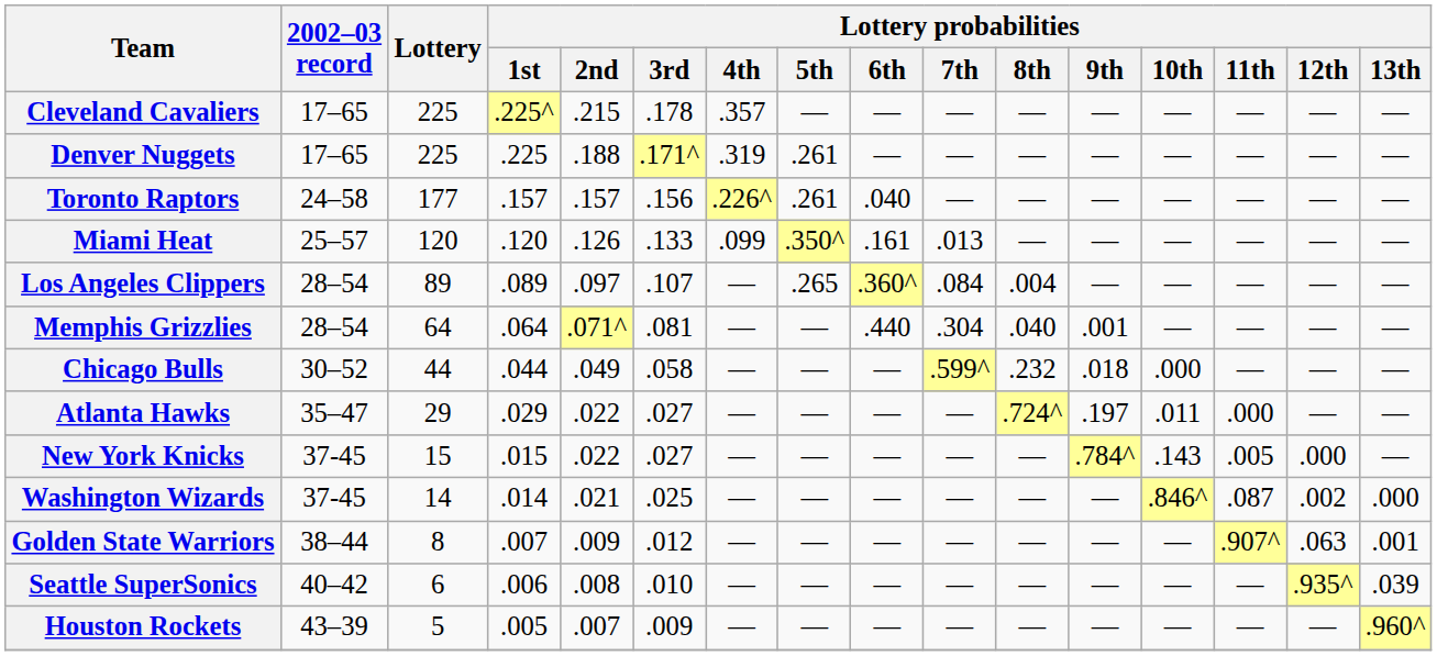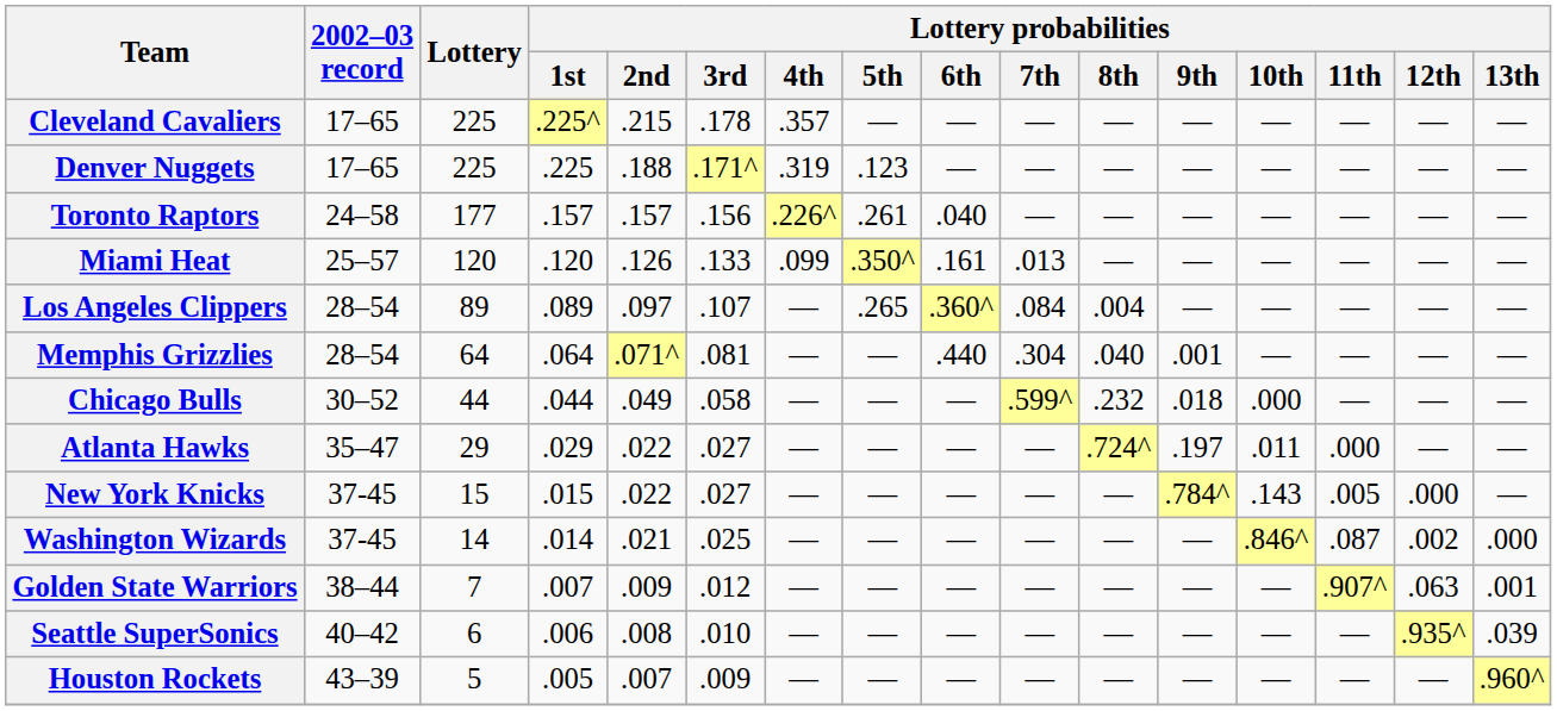 <table class="wikitable plainrowheaders" style="text-align:center">
 <tr>
 <th scope="col" rowspan="2">Team</th>
 <th scope="col" rowspan="2"><a href='#'>2002–03<br>record</a></th>
 <th scope="col" rowspan="2">Lottery</th>
 <th scope="col" colspan="14">Lottery probabilities</th>
 </tr>
 <tr>
 <th>1st</th>
 <th>2nd</th>
 <th>3rd</th>
 <th>4th</th>
 <th>5th</th>
 <th>6th</th>
 <th>7th</th>
 <th>8th</th>
 <th>9th</th>
 <th>10th</th>
 <th>11th</th>
 <th>12th</th>
 <th>13th</th>
 </tr>
 <tr>
 <th scope="row" align="left"><a href='#'>Cleveland Cavaliers</a></th>
 <td>17–65</td>
 <td>225</td>
 <td style="background:#ff9">.225^</td>
 <td>.215</td>
 <td>.178</td>
 <td>.357</td>
 <td>—</td>
 <td>—</td>
 <td>—</td>
 <td>—</td>
 <td>—</td>
 <td>—</td>
 <td>—</td>
 <td>—</td>
 <td>—</td>
 </tr>
 <tr>
 <th scope="row" align="left"><a href='#'>Denver Nuggets</a></th>
 <td>17–65</td>
 <td>225</td>
 <td>.225</td>
 <td>.188</td>
 <td style="background:#ff9">.171^</td>
 <td>.319</td>
-<td>.261</td>
+<td>.123</td>
 <td>—</td>
 <td>—</td>
 <td>—</td>
 <td>—</td>
 <td>—</td>
 <td>—</td>
 <td>—</td>
 <td>—</td>
 </tr>
 <tr>
 <th scope="row" align="left"><a href='#'>Toronto Raptors</a></th>
 <td>24–58</td>
 <td>177</td>
 <td>.157</td>
 <td>.157</td>
 <td>.156</td>
 <td style="background:#ff9">.226^</td>
 <td>.261</td>
 <td>.040</td>
 <td>—</td>
 <td>—</td>
 <td>—</td>
 <td>—</td>
 <td>—</td>
 <td>—</td>
 <td>—</td>
 </tr>
 <tr>
 <th scope="row" align="left"><a href='#'>Miami Heat</a></th>
 <td>25–57</td>
 <td>120</td>
 <td>.120</td>
 <td>.126</td>
 <td>.133</td>
 <td>.099</td>
 <td style="background:#ff9">.350^</td>
 <td>.161</td>
 <td>.013</td>
 <td>—</td>
 <td>—</td>
 <td>—</td>
 <td>—</td>
 <td>—</td>
 <td>—</td>
 </tr>
 <tr>
 <th scope="row" align="left"><a href='#'>Los Angeles Clippers</a></th>
 <td>28–54</td>
 <td>89</td>
 <td>.089</td>
 <td>.097</td>
 <td>.107</td>
 <td>—</td>
 <td>.265</td>
 <td style="background:#ff9">.360^</td>
 <td>.084</td>
 <td>.004</td>
 <td>—</td>
 <td>—</td>
 <td>—</td>
 <td>—</td>
 <td>—</td>
 </tr>
 <tr>
 <th scope="row" align="left"><a href='#'>Memphis Grizzlies</a></th>
 <td>28–54</td>
 <td>64</td>
 <td>.064</td>
 <td style="background:#ff9">.071^</td>
 <td>.081</td>
 <td>—</td>
 <td>—</td>
 <td>.440</td>
 <td>.304</td>
 <td>.040</td>
 <td>.001</td>
 <td>—</td>
 <td>—</td>
 <td>—</td>
 <td>—</td>
 </tr>
 <tr>
 <th scope="row" align="left"><a href='#'>Chicago Bulls</a></th>
 <td>30–52</td>
 <td>44</td>
 <td>.044</td>
 <td>.049</td>
 <td>.058</td>
 <td>—</td>
 <td>—</td>
 <td>—</td>
 <td style="background:#ff9">.599^</td>
 <td>.232</td>
 <td>.018</td>
 <td>.000</td>
 <td>—</td>
 <td>—</td>
 <td>—</td>
 </tr>
 <tr>
 <th scope="row" align="left"><a href='#'>Atlanta Hawks</a></th>
 <td>35–47</td>
 <td>29</td>
 <td>.029</td>
 <td>.022</td>
 <td>.027</td>
 <td>—</td>
 <td>—</td>
 <td>—</td>
 <td>—</td>
 <td style="background:#ff9">.724^</td>
 <td>.197</td>
 <td>.011</td>
 <td>.000</td>
 <td>—</td>
 <td>—</td>
 </tr>
 <tr>
 <th scope="row" align="left"><a href='#'>New York Knicks</a></th>
 <td>37-45</td>
 <td>15</td>
 <td>.015</td>
 <td>.022</td>
 <td>.027</td>
 <td>—</td>
 <td>—</td>
 <td>—</td>
 <td>—</td>
 <td>—</td>
 <td style="background:#ff9">.784^</td>
 <td>.143</td>
 <td>.005</td>
 <td>.000</td>
 <td>—</td>
 </tr>
 <tr>
 <th scope="row" align="left"><a href='#'>Washington Wizards</a></th>
 <td>37-45</td>
 <td>14</td>
 <td>.014</td>
 <td>.021</td>
 <td>.025</td>
 <td>—</td>
 <td>—</td>
 <td>—</td>
 <td>—</td>
 <td>—</td>
 <td>—</td>
 <td style="background:#ff9">.846^</td>
 <td>.087</td>
 <td>.002</td>
 <td>.000</td>
 </tr>
 <tr>
 <th scope="row" align="left"><a href='#'>Golden State Warriors</a></th>
 <td>38–44</td>
-<td>8</td>
+<td>7</td>
 <td>.007</td>
 <td>.009</td>
 <td>.012</td>
 <td>—</td>
 <td>—</td>
 <td>—</td>
 <td>—</td>
 <td>—</td>
 <td>—</td>
 <td>—</td>
 <td style="background:#ff9">.907^</td>
 <td>.063</td>
 <td>.001</td>
 </tr>
 <tr>
 <th scope="row" align="left"><a href='#'>Seattle SuperSonics</a></th>
 <td>40–42</td>
 <td>6</td>
 <td>.006</td>
 <td>.008</td>
 <td>.010</td>
 <td>—</td>
 <td>—</td>
 <td>—</td>
 <td>—</td>
 <td>—</td>
 <td>—</td>
 <td>—</td>
 <td>—</td>
 <td style="background:#ff9">.935^</td>
 <td>.039</td>
 </tr>
 <tr>
 <th scope="row" align="left"><a href='#'>Houston Rockets</a></th>
 <td>43–39</td>
 <td>5</td>
 <td>.005</td>
 <td>.007</td>
 <td>.009</td>
 <td>—</td>
 <td>—</td>
 <td>—</td>
 <td>—</td>
 <td>—</td>
 <td>—</td>
 <td>—</td>
 <td>—</td>
 <td>—</td>
 <td style="background:#ff9">.960^</td>
 </tr>
 <tr>
 </tr>
 </table>
